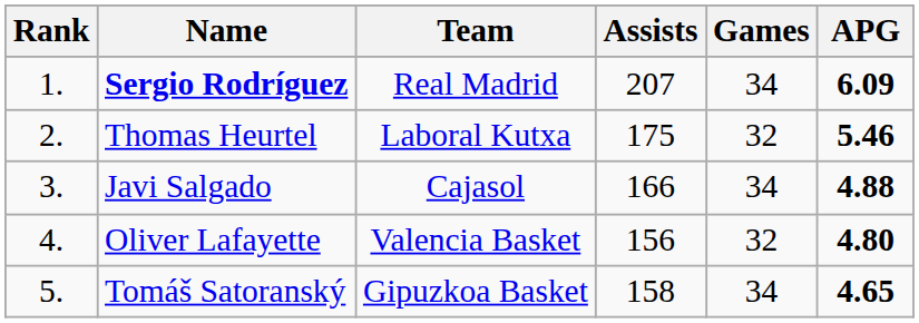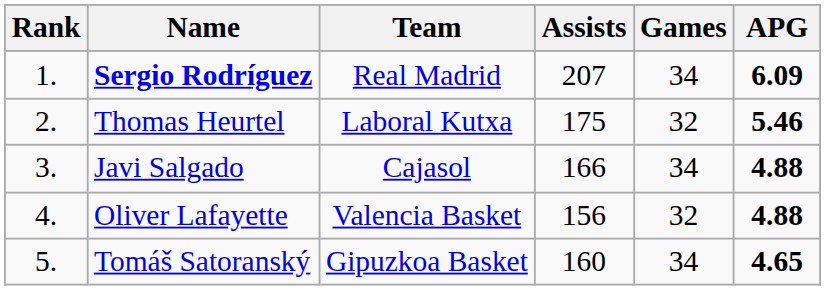 <table class="wikitable" style="text-align: center;">
 <tr>
 <th>Rank</th>
 <th>Name</th>
 <th>Team</th>
 <th>Assists</th>
 <th>Games</th>
 <th width=40>APG</th>
 </tr>
 <tr>
 <td>1.</td>
 <td align="left"> <strong><a href='#'>Sergio Rodríguez</a></strong></td>
 <td><a href='#'>Real Madrid</a></td>
 <td>207</td>
 <td>34</td>
 <td><strong>6.09</strong></td>
 </tr>
 <tr>
 <td>2.</td>
 <td align="left"> <a href='#'>Thomas Heurtel</a></td>
 <td><a href='#'>Laboral Kutxa</a></td>
 <td>175</td>
 <td>32</td>
 <td><strong>5.46</strong></td>
 </tr>
 <tr>
 <td>3.</td>
 <td align="left"> <a href='#'>Javi Salgado</a></td>
 <td><a href='#'>Cajasol</a></td>
 <td>166</td>
 <td>34</td>
 <td><strong>4.88</strong></td>
 </tr>
 <tr>
 <td>4.</td>
 <td align="left"> <a href='#'>Oliver Lafayette</a></td>
 <td><a href='#'>Valencia Basket</a></td>
 <td>156</td>
 <td>32</td>
-<td><strong>4.80</strong></td>
+<td><strong>4.88</strong></td>
 </tr>
 <tr>
 <td>5.</td>
 <td align="left"> <a href='#'>Tomáš Satoranský</a></td>
 <td><a href='#'>Gipuzkoa Basket</a></td>
-<td>158</td>
+<td>160</td>
 <td>34</td>
 <td><strong>4.65</strong></td>
 </tr>
 </table>
